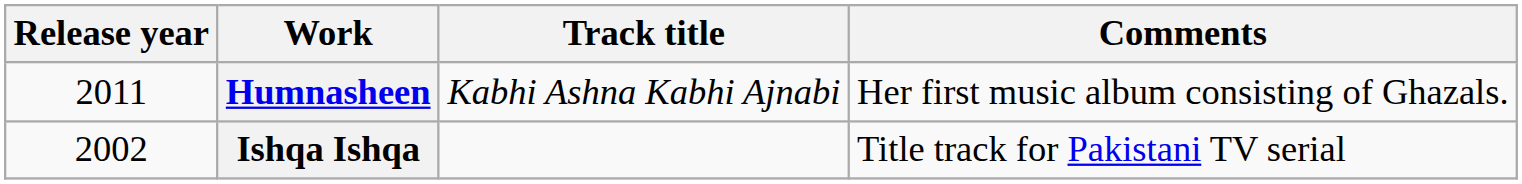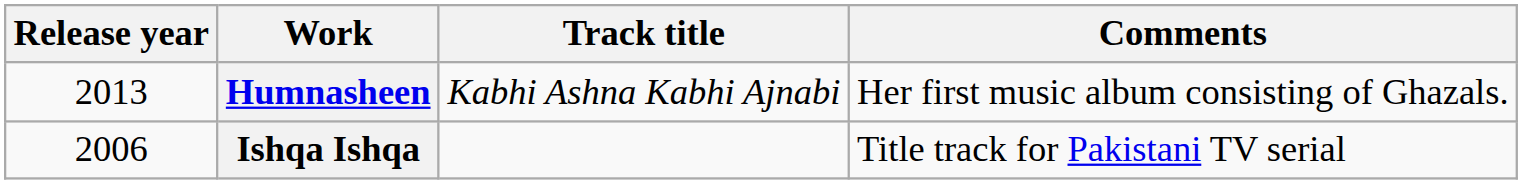 <table class="wikitable sortable plainrowheaders">
 <tr>
 <th scope="col">Release year</th>
 <th scope="col">Work</th>
 <th scope="col" class="unsortable">Track title</th>
 <th scope="col" class="unsortable">Comments</th>
 </tr>
 <tr>
-<td align="center">2011</td>
+<td align="center">2013</td>
 <th scope="row"><a href='#'>Humnasheen</a></th>
 <td><em>Kabhi Ashna Kabhi Ajnabi</em></td>
 <td>Her first music album consisting of Ghazals.</td>
 </tr>
 <tr>
-<td align="center">2002</td>
+<td align="center">2006</td>
 <th scope="row">Ishqa Ishqa</th>
 <td></td>
 <td>Title track for <a href='#'>Pakistani</a> TV serial</td>
 </tr>
 </table>
